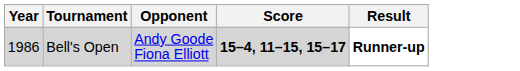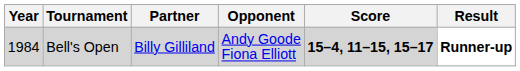 <table class="sortable wikitable" style="font-size: 90%;">
 <tr>
 <th>Year</th>
 <th>Tournament</th>
+<th>Partner</th>
 <th>Opponent</th>
 <th>Score</th>
 <th>Result</th>
 </tr>
 <tr style="background:#D5D5D5">
-<td align="center">1986</td>
+<td align="center">1984</td>
 <td align="left">Bell's Open</td>
+<td align="left"> <a href='#'>Billy Gilliland</a></td>
 <td align="left"> <a href='#'>Andy Goode</a> <br>  <a href='#'>Fiona Elliott</a></td>
 <td align="left"><strong>15–4, 11–15, 15–17</strong></td>
 <td style="text-align:left; background:white"> <strong>Runner-up</strong></td>
 </tr>
 </table>
